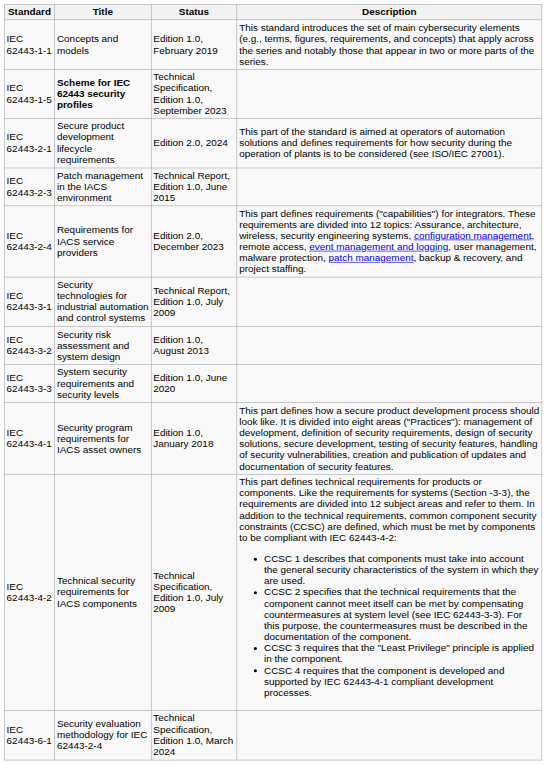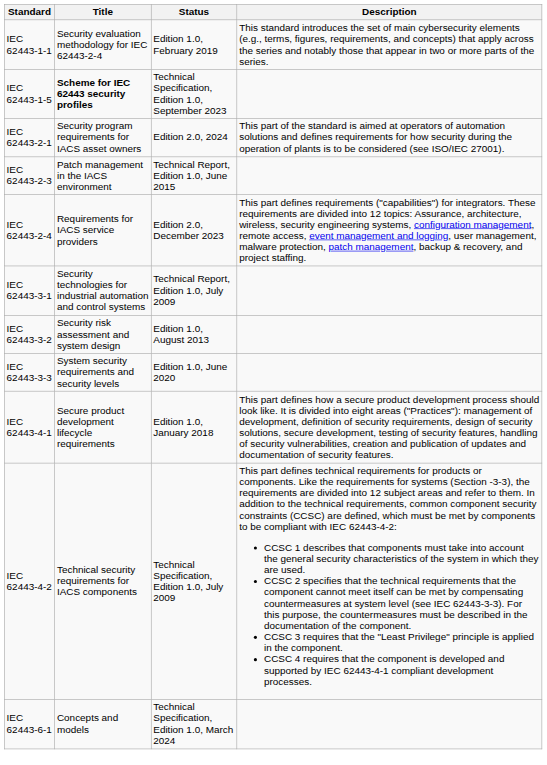 <table class="wikitable">
 <tr>
 <th>Standard</th>
 <th>Title</th>
 <th>Status</th>
 <th>Description</th>
 </tr>
 <tr>
 <td>IEC 62443-1-1</td>
-<td>Concepts and models</td>
+<td>Security evaluation methodology for IEC 62443-2-4</td>
 <td>Edition 1.0, February 2019</td>
 <td>This standard introduces the set of main cybersecurity elements (e.g., terms, figures, requirements, and concepts) that apply across the series and notably those that appear in two or more parts of the series.</td>
 </tr>
 <tr>
 <td>IEC 62443-1-5</td>
 <td><strong>Scheme for IEC 62443 security profiles</strong></td>
 <td>Technical Specification, Edition 1.0, September 2023</td>
 <td></td>
 </tr>
 <tr>
 <td>IEC 62443-2-1</td>
-<td>Secure product development lifecycle requirements</td>
+<td>Security program requirements for IACS asset owners</td>
 <td>Edition 2.0, 2024</td>
 <td>This part of the standard is aimed at operators of automation solutions and defines requirements for how security during the operation of plants is to be considered (see ISO/IEC 27001).</td>
 </tr>
 <tr>
 <td>IEC 62443-2-3</td>
 <td>Patch management in the IACS environment</td>
 <td>Technical Report, Edition 1.0, June 2015</td>
 <td></td>
 </tr>
 <tr>
 <td>IEC 62443-2-4</td>
 <td>Requirements for IACS service providers</td>
 <td>Edition 2.0, December 2023</td>
 <td>This part defines requirements ("capabilities") for integrators. These requirements are divided into 12 topics: Assurance, architecture, wireless, security engineering systems, <a href='#'>configuration management</a>, remote access, <a href='#'>event management and logging</a>, user management, malware protection, <a href='#'>patch management</a>, backup & recovery, and project staffing.</td>
 </tr>
 <tr>
 <td>IEC 62443-3-1</td>
 <td>Security technologies for industrial automation and control systems</td>
 <td>Technical Report, Edition 1.0, July 2009</td>
 <td></td>
 </tr>
 <tr>
 <td>IEC 62443-3-2</td>
 <td>Security risk assessment and system design</td>
 <td>Edition 1.0, August 2013</td>
 <td></td>
 </tr>
 <tr>
 <td>IEC 62443-3-3</td>
 <td>System security requirements and security levels</td>
 <td>Edition 1.0, June 2020</td>
 <td></td>
 </tr>
 <tr>
 <td>IEC 62443-4-1</td>
-<td>Security program requirements for IACS asset owners</td>
+<td>Secure product development lifecycle requirements</td>
 <td>Edition 1.0, January 2018</td>
 <td>This part defines how a secure product development process should look like. It is divided into eight areas ("Practices"): management of development, definition of security requirements, design of security solutions, secure development, testing of security features, handling of security vulnerabilities, creation and publication of updates and documentation of security features.</td>
 </tr>
 <tr>
 <td>IEC 62443-4-2</td>
 <td>Technical security requirements for IACS components</td>
 <td>Technical Specification, Edition 1.0, July 2009</td>
 <td>This part defines technical requirements for products or components. Like the requirements for systems (Section -3-3), the requirements are divided into 12 subject areas and refer to them. In addition to the technical requirements, common component security constraints (CCSC) are defined, which must be met by components to be compliant with IEC 62443-4-2:<br><ul><li>CCSC 1 describes that components must take into account the general security characteristics of the system in which they are used.</li><li>CCSC 2 specifies that the technical requirements that the component cannot meet itself can be met by compensating countermeasures at system level (see IEC 62443-3-3). For this purpose, the countermeasures must be described in the documentation of the component.</li><li>CCSC 3 requires that the "Least Privilege" principle is applied in the component.</li><li>CCSC 4 requires that the component is developed and supported by IEC 62443-4-1 compliant development processes.</li></ul></td>
 </tr>
 <tr>
 <td>IEC 62443-6-1</td>
-<td>Security evaluation methodology for IEC 62443-2-4</td>
+<td>Concepts and models</td>
 <td>Technical Specification, Edition 1.0, March 2024</td>
 </tr>
 </table>
